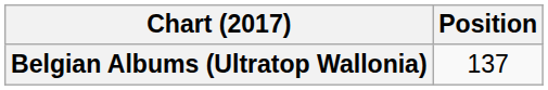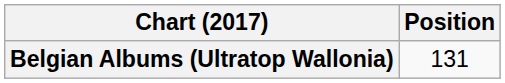 <table class="wikitable plainrowheaders" style="text-align:center">
 <tr>
 <th scope="col">Chart (2017)</th>
 <th scope="col">Position</th>
 </tr>
 <tr>
 <th scope="row">Belgian Albums (Ultratop Wallonia)</th>
-<td>137</td>
+<td>131</td>
 </tr>
 </table>
